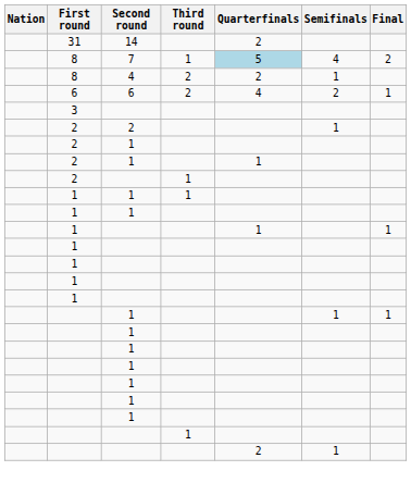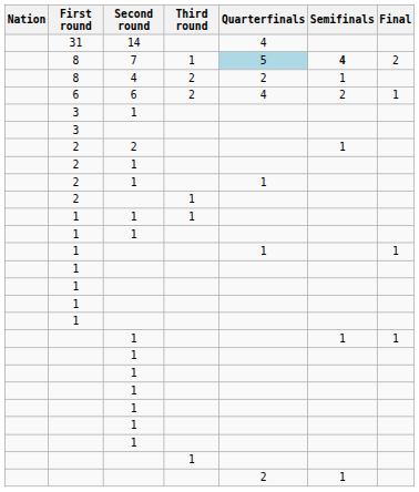 <table class="wikitable sortable" style="text-align: center; width:500px ">
 <tr>
 <th>Nation</th>
 <th>First round</th>
 <th>Second round</th>
 <th>Third round</th>
 <th>Quarterfinals</th>
 <th>Semifinals</th>
 <th>Final</th>
 </tr>
 <tr>
 <td></td>
 <td>31</td>
 <td>14</td>
 <td></td>
-<td>2</td>
+<td>4</td>
 <td></td>
 <td></td>
 </tr>
 <tr>
 <td></td>
 <td>8</td>
 <td>7</td>
 <td>1</td>
 <td style="background: lightblue;">5</td>
-<td>4</td>
+<td><strong>4</strong></td>
 <td>2</td>
 </tr>
 <tr>
 <td></td>
 <td>8</td>
 <td>4</td>
 <td>2</td>
 <td>2</td>
 <td>1</td>
 <td></td>
 </tr>
 <tr>
 <td></td>
 <td>6</td>
 <td>6</td>
 <td>2</td>
 <td>4</td>
 <td>2</td>
 <td>1</td>
+</tr>
+<tr>
+<td></td>
+<td>3</td>
+<td>1</td>
+<td></td>
+<td></td>
+<td></td>
+<td></td>
 </tr>
 <tr>
 <td></td>
 <td>3</td>
 <td></td>
 <td></td>
 <td></td>
 <td></td>
 <td></td>
 </tr>
 <tr>
 <td></td>
 <td>2</td>
 <td>2</td>
 <td></td>
 <td></td>
 <td>1</td>
 <td></td>
 </tr>
 <tr>
 <td></td>
 <td>2</td>
 <td>1</td>
 <td></td>
 <td></td>
 <td></td>
 <td></td>
 </tr>
 <tr>
 <td></td>
 <td>2</td>
 <td>1</td>
 <td></td>
 <td>1</td>
 <td></td>
 <td></td>
 </tr>
 <tr>
 <td></td>
 <td>2</td>
 <td></td>
 <td>1</td>
 <td></td>
 <td></td>
 <td></td>
 </tr>
 <tr>
 <td></td>
 <td>1</td>
 <td>1</td>
 <td>1</td>
 <td></td>
 <td></td>
 <td></td>
 </tr>
 <tr>
 <td></td>
 <td>1</td>
 <td>1</td>
 <td></td>
 <td></td>
 <td></td>
 <td></td>
 </tr>
 <tr>
 <td></td>
 <td>1</td>
 <td></td>
 <td></td>
 <td>1</td>
 <td></td>
 <td>1</td>
 </tr>
 <tr>
 <td></td>
 <td>1</td>
 <td></td>
 <td></td>
 <td></td>
 <td></td>
 <td></td>
 </tr>
 <tr>
 <td></td>
 <td>1</td>
 <td></td>
 <td></td>
 <td></td>
 <td></td>
 <td></td>
 </tr>
 <tr>
 <td></td>
 <td>1</td>
 <td></td>
 <td></td>
 <td></td>
 <td></td>
 <td></td>
 </tr>
 <tr>
 <td></td>
 <td>1</td>
 <td></td>
 <td></td>
 <td></td>
 <td></td>
 <td></td>
 </tr>
 <tr>
 <td></td>
 <td></td>
 <td>1</td>
 <td></td>
 <td></td>
 <td>1</td>
 <td>1</td>
 </tr>
 <tr>
 <td></td>
 <td></td>
 <td>1</td>
 <td></td>
 <td></td>
 <td></td>
 <td></td>
 </tr>
 <tr>
 <td></td>
 <td></td>
 <td>1</td>
 <td></td>
 <td></td>
 <td></td>
 <td></td>
 </tr>
 <tr>
 <td></td>
 <td></td>
 <td>1</td>
 <td></td>
 <td></td>
 <td></td>
 <td></td>
 </tr>
 <tr>
 <td></td>
 <td></td>
 <td>1</td>
 <td></td>
 <td></td>
 <td></td>
 <td></td>
 </tr>
 <tr>
 <td></td>
 <td></td>
 <td>1</td>
 <td></td>
 <td></td>
 <td></td>
 <td></td>
 </tr>
 <tr>
 <td></td>
 <td></td>
 <td>1</td>
 <td></td>
 <td></td>
 <td></td>
 <td></td>
 </tr>
 <tr>
 <td></td>
 <td></td>
 <td></td>
 <td>1</td>
 <td></td>
 <td></td>
 <td></td>
 </tr>
 <tr>
 <td></td>
 <td></td>
 <td></td>
 <td></td>
 <td>2</td>
 <td>1</td>
 <td></td>
 </tr>
 </table>
